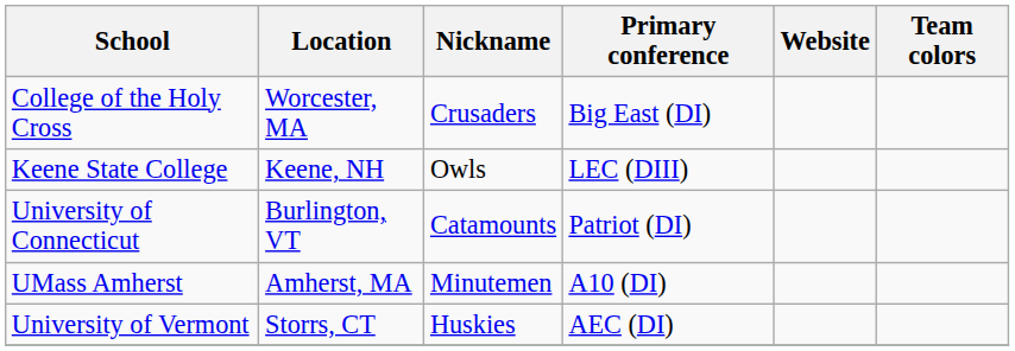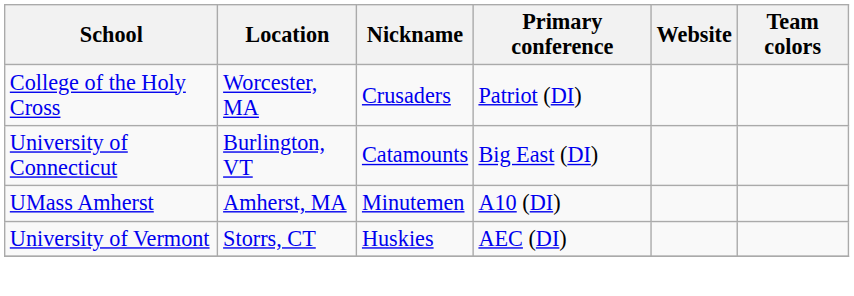 <table class="wikitable sortable">
 <tr>
 <th>School</th>
 <th>Location</th>
 <th>Nickname</th>
 <th>Primary conference</th>
 <th>Website</th>
 <th>Team colors</th>
 </tr>
 <tr>
 <td><a href='#'>College of the Holy Cross</a></td>
 <td><a href='#'>Worcester, MA</a></td>
 <td><a href='#'>Crusaders</a></td>
-<td><a href='#'>Big East</a> (<a href='#'>DI</a>)</td>
-<td></td>
-<td align=center> </td>
-</tr>
-<tr>
-<td><a href='#'>Keene State College</a></td>
-<td><a href='#'>Keene, NH</a></td>
-<td>Owls</td>
-<td><a href='#'>LEC</a> (<a href='#'>DIII</a>)</td>
+<td><a href='#'>Patriot</a> (<a href='#'>DI</a>)</td>
 <td></td>
 <td align=center> </td>
 </tr>
 <tr>
 <td><a href='#'>University of Connecticut</a></td>
 <td><a href='#'>Burlington, VT</a></td>
 <td><a href='#'>Catamounts</a></td>
-<td><a href='#'>Patriot</a> (<a href='#'>DI</a>)</td>
+<td><a href='#'>Big East</a> (<a href='#'>DI</a>)</td>
 <td></td>
 <td align=center> </td>
 </tr>
 <tr>
 <td><a href='#'>UMass Amherst</a></td>
 <td><a href='#'>Amherst, MA</a></td>
 <td><a href='#'>Minutemen</a></td>
 <td><a href='#'>A10</a> (<a href='#'>DI</a>)</td>
 <td></td>
 <td align=center> </td>
 </tr>
 <tr>
 <td><a href='#'>University of Vermont</a></td>
 <td><a href='#'>Storrs, CT</a></td>
 <td><a href='#'>Huskies</a></td>
 <td><a href='#'>AEC</a> (<a href='#'>DI</a>)</td>
 <td></td>
 <td align=center> </td>
 </tr>
 <tr>
 </tr>
 </table>
